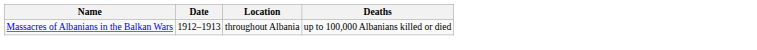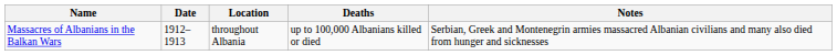 <table class="sortable wikitable">
 <tr>
 <th>Name</th>
 <th>Date</th>
 <th>Location</th>
 <th>Deaths</th>
+<th class="unsortable">Notes</th>
 </tr>
 <tr>
 <td><a href='#'>Massacres of Albanians in the Balkan Wars</a></td>
 <td>1912–1913</td>
 <td>throughout Albania</td>
 <td>up to 100,000 Albanians killed or died</td>
+<td>Serbian, Greek and Montenegrin armies massacred Albanian civilians and many also died from hunger and sicknesses</td>
 </tr>
 </table>
